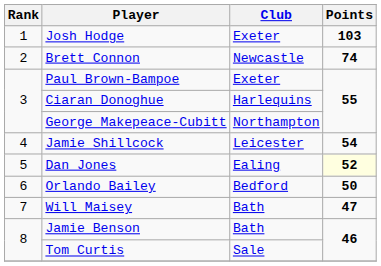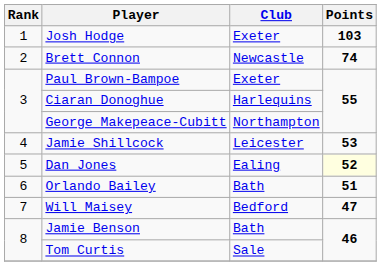 <table class="wikitable">
 <tr>
 <th>Rank</th>
 <th>Player</th>
 <th><a href='#'>Club</a></th>
 <th>Points</th>
 </tr>
 <tr>
 <td align=center>1</td>
 <td> <a href='#'>Josh Hodge</a></td>
 <td><a href='#'>Exeter</a></td>
 <td align=center><strong>103</strong></td>
 </tr>
 <tr>
 <td align=center>2</td>
 <td> <a href='#'>Brett Connon</a></td>
 <td><a href='#'>Newcastle</a></td>
 <td align=center><strong>74</strong></td>
 </tr>
 <tr>
 <td align=center rowspan=3>3</td>
 <td> <a href='#'>Paul Brown-Bampoe</a></td>
 <td><a href='#'>Exeter</a></td>
 <td align=center rowspan=3><strong>55</strong></td>
 </tr>
 <tr>
 <td> <a href='#'>Ciaran Donoghue</a></td>
 <td><a href='#'>Harlequins</a></td>
 </tr>
 <tr>
 <td> <a href='#'>George Makepeace-Cubitt</a></td>
 <td><a href='#'>Northampton</a></td>
 </tr>
 <tr>
 <td align=center>4</td>
 <td> <a href='#'>Jamie Shillcock</a></td>
 <td><a href='#'>Leicester</a></td>
-<td align=center><strong>54</strong></td>
+<td align=center><strong>53</strong></td>
 </tr>
 <tr>
 <td align=center>5</td>
 <td> <a href='#'>Dan Jones</a></td>
 <td><a href='#'>Ealing</a></td>
 <td align=center style="background: lightyellow;"><strong>52</strong></td>
 </tr>
 <tr>
 <td align=center>6</td>
 <td> <a href='#'>Orlando Bailey</a></td>
-<td><a href='#'>Bedford</a></td>
-<td align=center><strong>50</strong></td>
+<td><a href='#'>Bath</a></td>
+<td align=center><strong>51</strong></td>
 </tr>
 <tr>
 <td align=center>7</td>
 <td> <a href='#'>Will Maisey</a></td>
-<td><a href='#'>Bath</a></td>
+<td><a href='#'>Bedford</a></td>
 <td align=center><strong>47</strong></td>
 </tr>
 <tr>
 <td align=center rowspan=2>8</td>
 <td> <a href='#'>Jamie Benson</a></td>
 <td><a href='#'>Bath</a></td>
 <td align=center rowspan=2><strong>46</strong></td>
 </tr>
 <tr>
 <td> <a href='#'>Tom Curtis</a></td>
 <td><a href='#'>Sale</a></td>
 </tr>
 <tr>
 </tr>
 </table>
